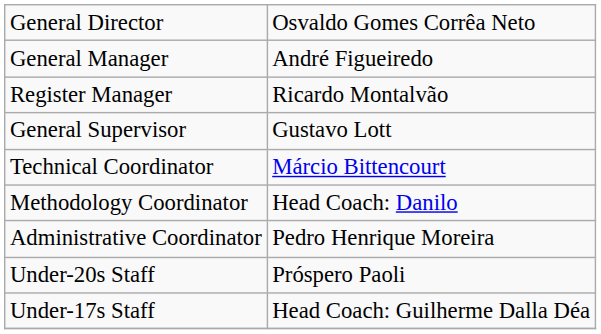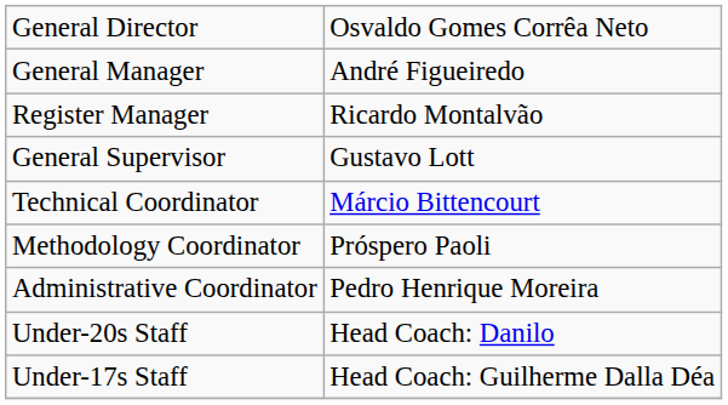 <table class="wikitable sortable">
 <tr>
 <td>General Director</td>
 <td>Osvaldo Gomes Corrêa Neto</td>
 </tr>
 <tr>
 <td>General Manager</td>
 <td>André Figueiredo</td>
 </tr>
 <tr>
 <td>Register Manager</td>
 <td>Ricardo Montalvão</td>
 </tr>
 <tr>
 <td>General Supervisor</td>
 <td>Gustavo Lott</td>
 </tr>
 <tr>
 <td>Technical Coordinator</td>
 <td><a href='#'>Márcio Bittencourt</a></td>
 </tr>
 <tr>
 <td>Methodology Coordinator</td>
-<td>Head Coach: <a href='#'>Danilo</a></td>
+<td>Próspero Paoli</td>
 </tr>
 <tr>
 <td>Administrative Coordinator</td>
 <td>Pedro Henrique Moreira</td>
 </tr>
 <tr>
 <td>Under-20s Staff</td>
-<td>Próspero Paoli</td>
+<td>Head Coach: <a href='#'>Danilo</a></td>
 </tr>
 <tr>
 <td>Under-17s Staff</td>
 <td>Head Coach: Guilherme Dalla Déa</td>
 </tr>
 <tr>
 </tr>
 </table>
